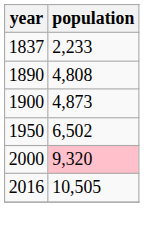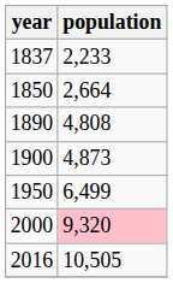 <table class="wikitable">
 <tr>
 <th>year</th>
 <th>population</th>
 </tr>
 <tr>
 <td>1837</td>
 <td>2,233</td>
+</tr>
+<tr>
+<td>1850</td>
+<td>2,664</td>
 </tr>
 <tr>
 <td>1890</td>
 <td>4,808</td>
 </tr>
 <tr>
 <td>1900</td>
 <td>4,873</td>
 </tr>
 <tr>
 <td>1950</td>
-<td>6,502</td>
+<td>6,499</td>
 </tr>
 <tr>
 <td>2000</td>
 <td style="background: pink;">9,320</td>
 </tr>
 <tr>
 <td>2016</td>
 <td>10,505</td>
 </tr>
 <tr>
 </tr>
 </table>
